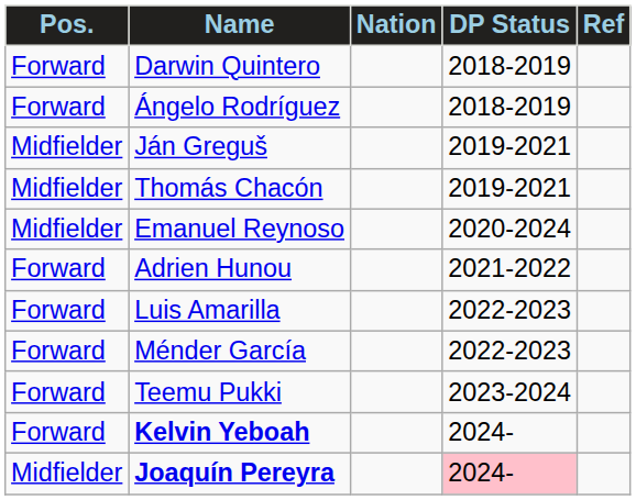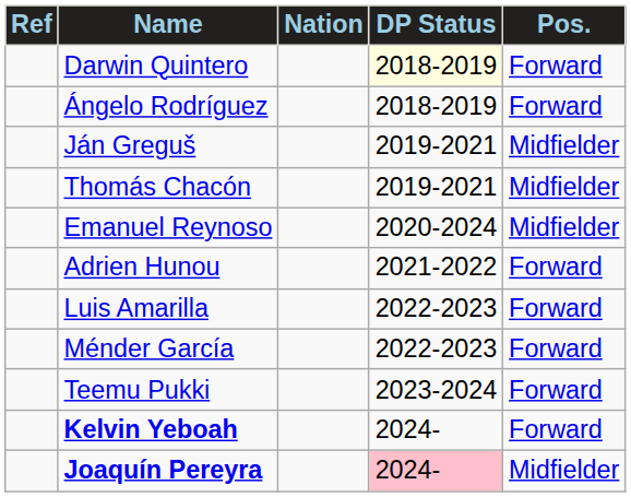 <table class="wikitable sortable" style="text-align:center;">
 <tr>
-<th style="background:#21201E;color:#9BCEE3;border:1px solid #E1E2DD;" scope="col">Pos.</th>
+<th style="background:#21201E;color:#9BCEE3;border:1px solid #E1E2DD;" scope="col">Ref</th>
 <th style="background:#21201E;color:#9BCEE3;border:1px solid #E1E2DD;" scope="col">Name</th>
 <th style="background:#21201E;color:#9BCEE3;border:1px solid #E1E2DD;" scope="col">Nation</th>
 <th style="background:#21201E;color:#9BCEE3;border:1px solid #E1E2DD;" scope="col">DP Status</th>
-<th style="background:#21201E;color:#9BCEE3;border:1px solid #E1E2DD;" scope="col">Ref</th>
+<th style="background:#21201E;color:#9BCEE3;border:1px solid #E1E2DD;" scope="col">Pos.</th>
 </tr>
 <tr>
-<td style="text-align:left;"><a href='#'>Forward</a></td>
+<td></td>
 <td style="text-align:left;"><a href='#'>Darwin Quintero</a></td>
 <td style="text-align:left;"></td>
-<td style="text-align:left;">2018-2019</td>
-<td></td>
+<td style="background: lightyellow; text-align:left;">2018-2019</td>
+<td style="text-align:left;"><a href='#'>Forward</a></td>
 </tr>
 <tr>
-<td style="text-align:left;"><a href='#'>Forward</a></td>
+<td></td>
 <td style="text-align:left;"><a href='#'>Ángelo Rodríguez</a></td>
 <td style="text-align:left;"></td>
 <td style="text-align:left;">2018-2019</td>
-<td></td>
+<td style="text-align:left;"><a href='#'>Forward</a></td>
 </tr>
 <tr>
-<td style="text-align:left;"><a href='#'>Midfielder</a></td>
+<td></td>
 <td style="text-align:left;"><a href='#'>Ján Greguš</a></td>
 <td style="text-align:left;"></td>
 <td style="text-align:left;">2019-2021</td>
-<td></td>
+<td style="text-align:left;"><a href='#'>Midfielder</a></td>
 </tr>
 <tr>
-<td style="text-align:left;"><a href='#'>Midfielder</a></td>
+<td></td>
 <td style="text-align:left;"><a href='#'>Thomás Chacón</a></td>
 <td style="text-align:left;"></td>
 <td style="text-align:left;">2019-2021</td>
-<td></td>
+<td style="text-align:left;"><a href='#'>Midfielder</a></td>
 </tr>
 <tr>
-<td style="text-align:left;"><a href='#'>Midfielder</a></td>
+<td></td>
 <td style="text-align:left;"><a href='#'>Emanuel Reynoso</a></td>
 <td style="text-align:left;"></td>
 <td style="text-align:left;">2020-2024</td>
-<td></td>
+<td style="text-align:left;"><a href='#'>Midfielder</a></td>
 </tr>
 <tr>
-<td style="text-align:left;"><a href='#'>Forward</a></td>
+<td></td>
 <td style="text-align:left;"><a href='#'>Adrien Hunou</a></td>
 <td style="text-align:left;"></td>
 <td style="text-align:left;">2021-2022</td>
-<td></td>
+<td style="text-align:left;"><a href='#'>Forward</a></td>
 </tr>
 <tr>
-<td style="text-align:left;"><a href='#'>Forward</a></td>
+<td></td>
 <td style="text-align:left;"><a href='#'>Luis Amarilla</a></td>
 <td style="text-align:left;"></td>
 <td style="text-align:left;">2022-2023</td>
-<td></td>
+<td style="text-align:left;"><a href='#'>Forward</a></td>
 </tr>
 <tr>
-<td style="text-align:left;"><a href='#'>Forward</a></td>
+<td></td>
 <td style="text-align:left;"><a href='#'>Ménder García</a></td>
 <td style="text-align:left;"></td>
 <td style="text-align:left;">2022-2023</td>
-<td></td>
+<td style="text-align:left;"><a href='#'>Forward</a></td>
 </tr>
 <tr>
-<td style="text-align:left;"><a href='#'>Forward</a></td>
+<td></td>
 <td style="text-align:left;"><a href='#'>Teemu Pukki</a></td>
 <td style="text-align:left;"></td>
 <td style="text-align:left;">2023-2024</td>
-<td></td>
+<td style="text-align:left;"><a href='#'>Forward</a></td>
 </tr>
 <tr>
-<td style="text-align:left;"><a href='#'>Forward</a></td>
+<td></td>
 <td style="text-align:left;"><strong><a href='#'>Kelvin Yeboah</a></strong></td>
 <td style="text-align:left;"></td>
 <td style="text-align:left;">2024-</td>
-<td></td>
+<td style="text-align:left;"><a href='#'>Forward</a></td>
 </tr>
 <tr>
-<td style="text-align:left;"><a href='#'>Midfielder</a></td>
+<td></td>
 <td style="text-align:left;"><strong><a href='#'>Joaquín Pereyra</a></strong></td>
 <td style="text-align:left;"></td>
 <td style="background: pink; text-align:left;">2024-</td>
-<td></td>
+<td style="text-align:left;"><a href='#'>Midfielder</a></td>
 </tr>
 </table>
